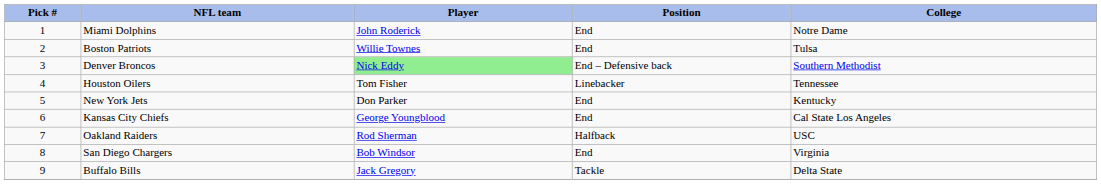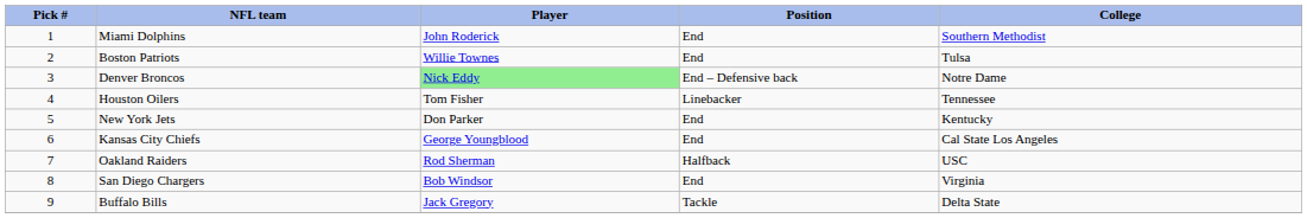 <table class="wikitable sortable sortable" style="width: 100%">
 <tr>
 <th style="background:#A8BDEC;" width=7%>Pick #</th>
 <th width=25% style="background:#A8BDEC;">NFL team</th>
 <th width=20% style="background:#A8BDEC;">Player</th>
 <th width=20% style="background:#A8BDEC;">Position</th>
 <th style="background:#A8BDEC;">College</th>
 </tr>
 <tr>
 <td align=center>1</td>
 <td>Miami Dolphins</td>
 <td><a href='#'>John Roderick</a></td>
 <td>End</td>
-<td>Notre Dame</td>
+<td><a href='#'>Southern Methodist</a></td>
 </tr>
 <tr>
 <td align=center>2</td>
 <td>Boston Patriots</td>
 <td><a href='#'>Willie Townes</a></td>
 <td>End</td>
 <td>Tulsa</td>
 </tr>
 <tr>
 <td align=center>3</td>
 <td>Denver Broncos</td>
 <td style="background: lightgreen;"><a href='#'>Nick Eddy</a></td>
 <td>End – Defensive back</td>
-<td><a href='#'>Southern Methodist</a></td>
+<td>Notre Dame</td>
 </tr>
 <tr>
 <td align=center>4</td>
 <td>Houston Oilers</td>
 <td Tom Fisher (American football)>Tom Fisher</td>
 <td>Linebacker</td>
 <td>Tennessee</td>
 </tr>
 <tr>
 <td align=center>5</td>
 <td>New York Jets</td>
 <td Don Parker (American football)>Don Parker</td>
 <td>End</td>
 <td>Kentucky</td>
 </tr>
 <tr>
 <td align=center>6</td>
 <td>Kansas City Chiefs</td>
 <td><a href='#'>George Youngblood</a></td>
 <td>End</td>
 <td>Cal State Los Angeles</td>
 </tr>
 <tr>
 <td align=center>7</td>
 <td>Oakland Raiders</td>
 <td><a href='#'>Rod Sherman</a></td>
 <td>Halfback</td>
 <td>USC</td>
 </tr>
 <tr>
 <td align=center>8</td>
 <td>San Diego Chargers</td>
 <td><a href='#'>Bob Windsor</a></td>
 <td>End</td>
 <td>Virginia</td>
 </tr>
 <tr>
 <td align=center>9</td>
 <td>Buffalo Bills</td>
 <td><a href='#'>Jack Gregory</a></td>
 <td>Tackle</td>
 <td>Delta State</td>
 </tr>
 <tr>
 </tr>
 </table>
